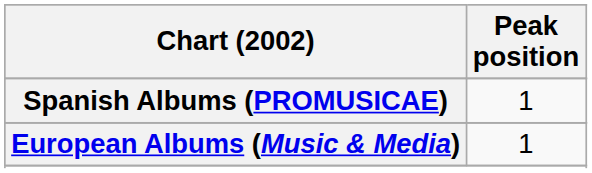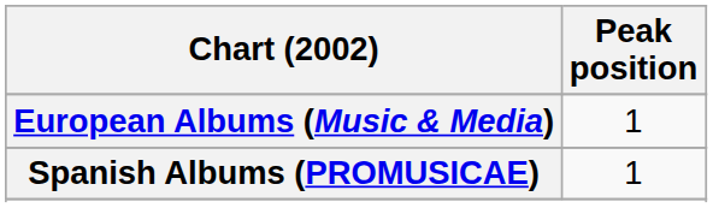 <table class="wikitable sortable plainrowheaders" style="text-align:center">
 <tr>
 <th scope="col">Chart (2002)</th>
 <th scope="col">Peak<br>position</th>
+</tr>
+<tr>
+</tr>
+<tr>
+</tr>
+<tr>
+</tr>
+<tr>
+</tr>
+<tr>
+</tr>
+<tr>
+</tr>
+<tr>
+</tr>
+<tr>
+<th scope="row"><a href='#'>European Albums</a> (<em><a href='#'>Music & Media</a></em>)</th>
+<td>1</td>
+</tr>
+<tr>
+</tr>
+<tr>
 </tr>
 <tr>
 </tr>
 <tr>
 </tr>
 <tr>
 </tr>
 <tr>
 </tr>
 <tr>
 </tr>
 <tr>
 </tr>
 <tr>
 </tr>
 <tr>
 <th scope="row">Spanish Albums (<a href='#'>PROMUSICAE</a>)</th>
 <td>1</td>
 </tr>
 <tr>
 </tr>
 <tr>
 </tr>
 <tr>
 </tr>
 <tr>
 </tr>
 <tr>
 </tr>
-<tr>
-</tr>
-<tr>
-</tr>
-<tr>
-</tr>
-<tr>
-</tr>
-<tr>
-<th scope="row"><a href='#'>European Albums</a> (<em><a href='#'>Music & Media</a></em>)</th>
-<td>1</td>
-</tr>
-<tr>
-</tr>
-<tr>
-</tr>
-<tr>
-</tr>
-<tr>
-</tr>
-<tr>
-</tr>
 </table>
